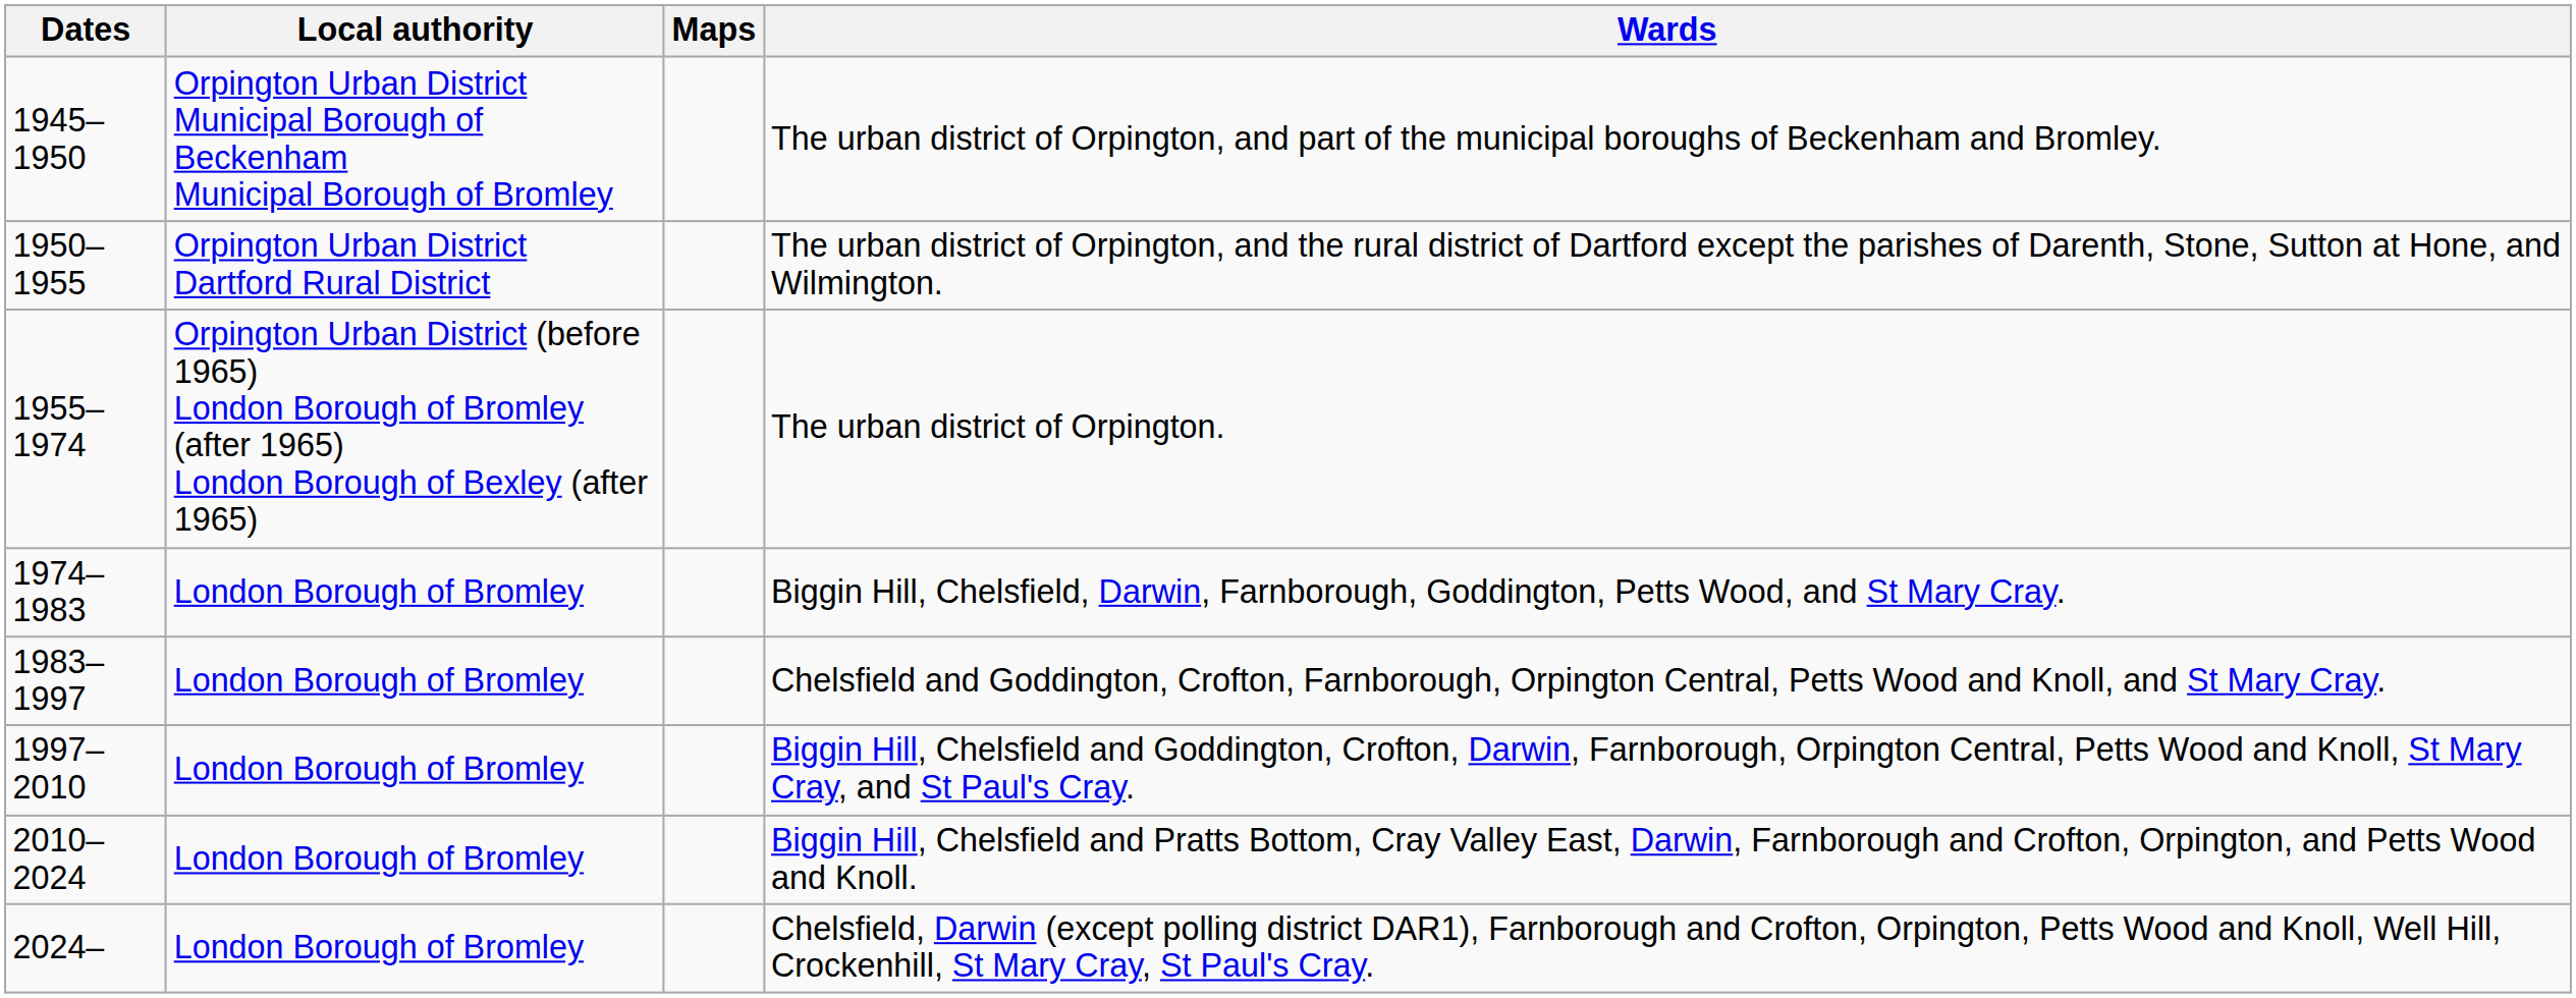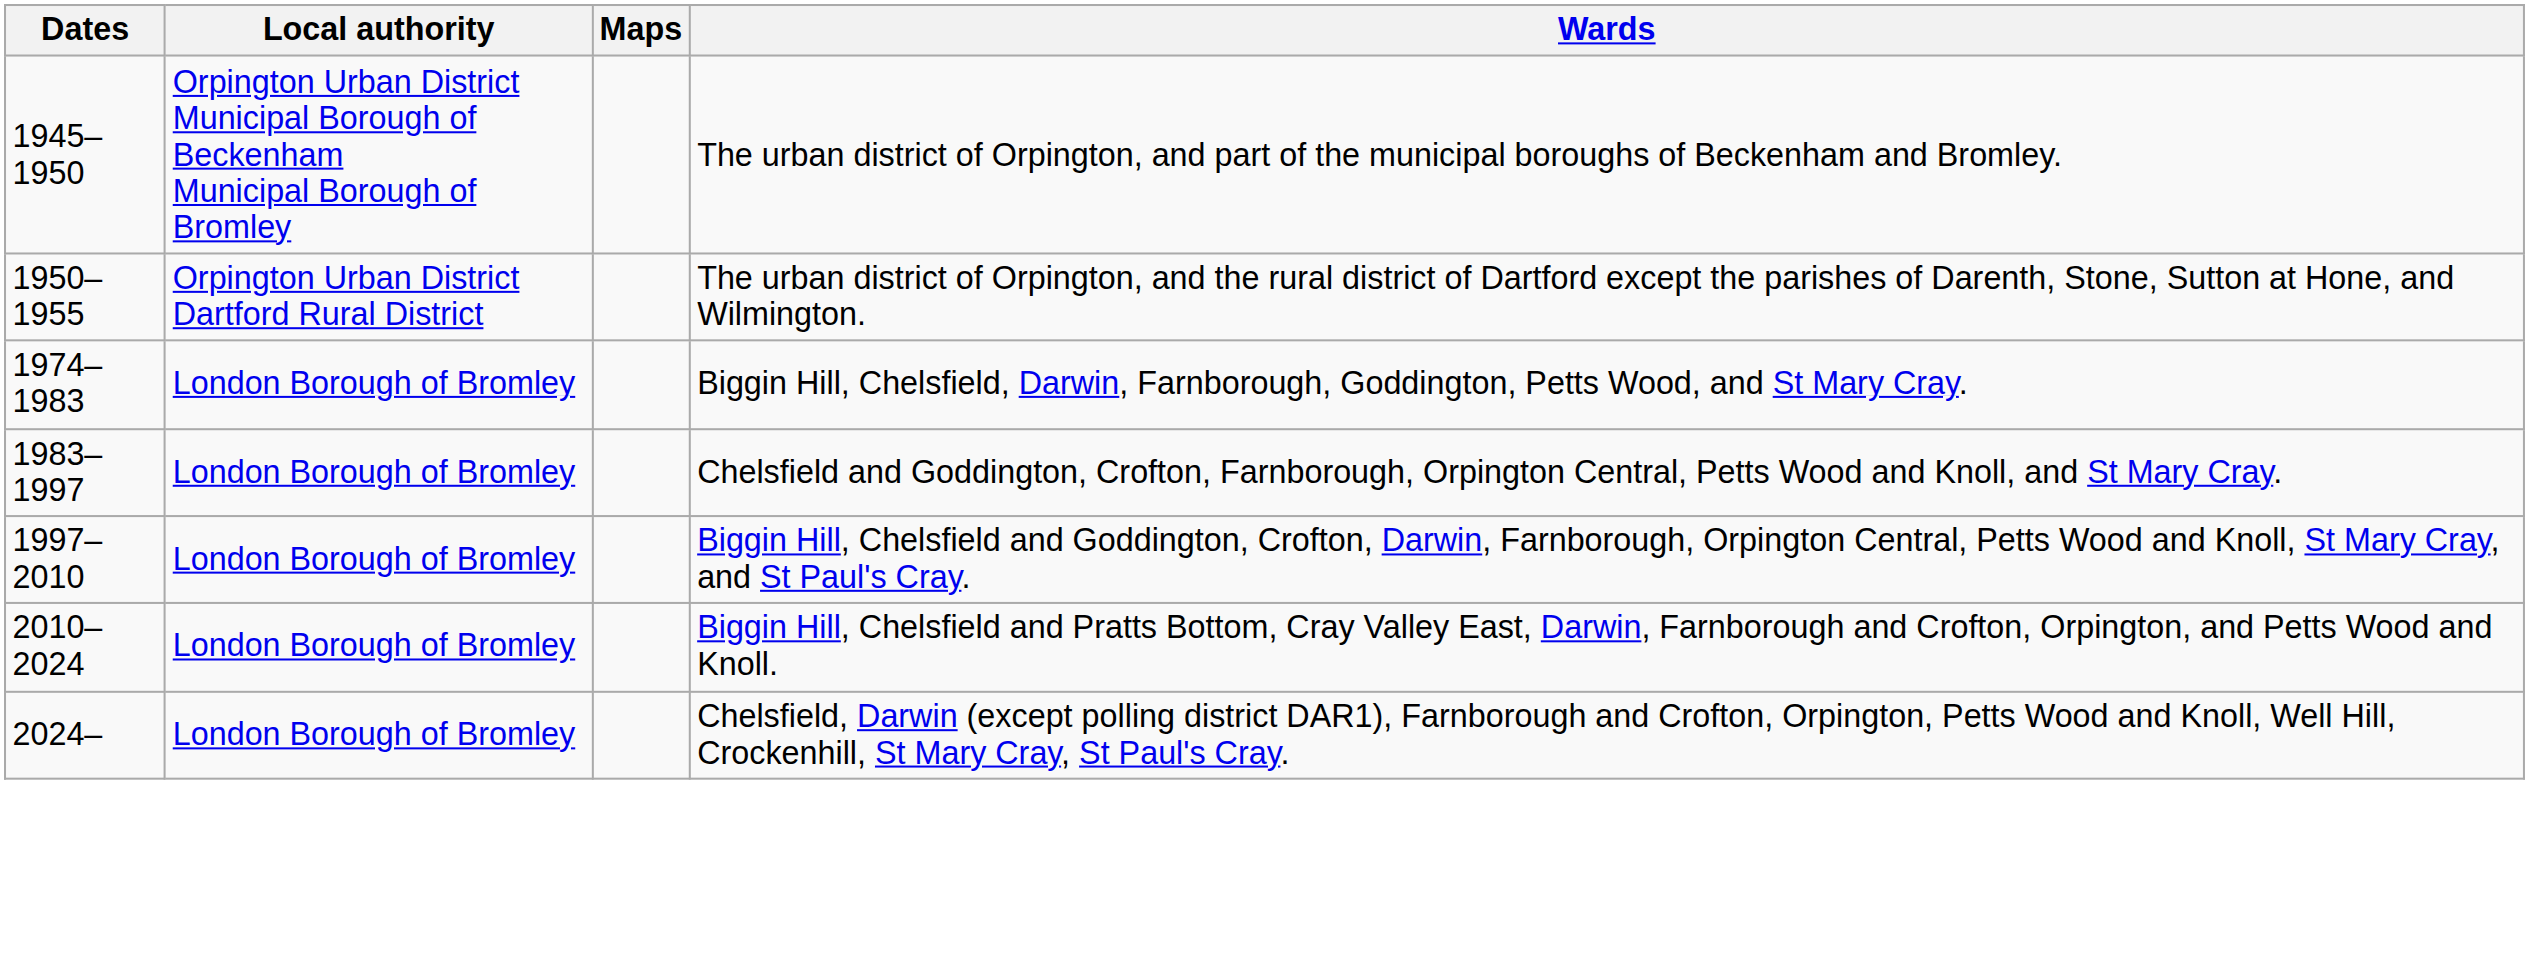 <table class=wikitable>
 <tr>
 <th>Dates</th>
 <th>Local authority</th>
 <th>Maps</th>
 <th><a href='#'>Wards</a></th>
 </tr>
 <tr>
 <td>1945–1950</td>
 <td><a href='#'>Orpington Urban District</a><br><a href='#'>Municipal Borough of Beckenham</a><br><a href='#'>Municipal Borough of Bromley</a></td>
 <td></td>
 <td>The urban district of Orpington, and part of the municipal boroughs of Beckenham and Bromley.</td>
 </tr>
 <tr>
 <td>1950–1955</td>
 <td><a href='#'>Orpington Urban District</a><br><a href='#'>Dartford Rural District</a></td>
 <td></td>
 <td>The urban district of Orpington, and the rural district of Dartford except the parishes of Darenth, Stone, Sutton at Hone, and Wilmington.</td>
-</tr>
-<tr>
-<td>1955–1974</td>
-<td><a href='#'>Orpington Urban District</a> (before 1965)<br><a href='#'>London Borough of Bromley</a> (after 1965)<br><a href='#'>London Borough of Bexley</a> (after 1965)</td>
-<td></td>
-<td>The urban district of Orpington.</td>
 </tr>
 <tr>
 <td>1974–1983</td>
 <td><a href='#'>London Borough of Bromley</a></td>
 <td></td>
 <td>Biggin Hill, Chelsfield, <a href='#'>Darwin</a>, Farnborough, Goddington, Petts Wood, and <a href='#'>St Mary Cray</a>.</td>
 </tr>
 <tr>
 <td>1983–1997</td>
 <td><a href='#'>London Borough of Bromley</a></td>
 <td></td>
 <td>Chelsfield and Goddington, Crofton, Farnborough, Orpington Central, Petts Wood and Knoll, and <a href='#'>St Mary Cray</a>.</td>
 </tr>
 <tr>
 <td>1997–2010</td>
 <td><a href='#'>London Borough of Bromley</a></td>
 <td></td>
 <td><a href='#'>Biggin Hill</a>, Chelsfield and Goddington, Crofton, <a href='#'>Darwin</a>, Farnborough, Orpington Central, Petts Wood and Knoll, <a href='#'>St Mary Cray</a>, and <a href='#'>St Paul's Cray</a>.</td>
 </tr>
 <tr>
 <td>2010–2024</td>
 <td><a href='#'>London Borough of Bromley</a></td>
 <td></td>
 <td><a href='#'>Biggin Hill</a>, Chelsfield and Pratts Bottom, Cray Valley East, <a href='#'>Darwin</a>, Farnborough and Crofton, Orpington, and Petts Wood and Knoll.</td>
 </tr>
 <tr>
 <td>2024–</td>
 <td><a href='#'>London Borough of Bromley</a></td>
 <td></td>
 <td>Chelsfield, <a href='#'>Darwin</a> (except polling district DAR1), Farnborough and Crofton, Orpington, Petts Wood and Knoll, Well Hill, Crockenhill, <a href='#'>St Mary Cray</a>, <a href='#'>St Paul's Cray</a>.</td>
 </tr>
 </table>
